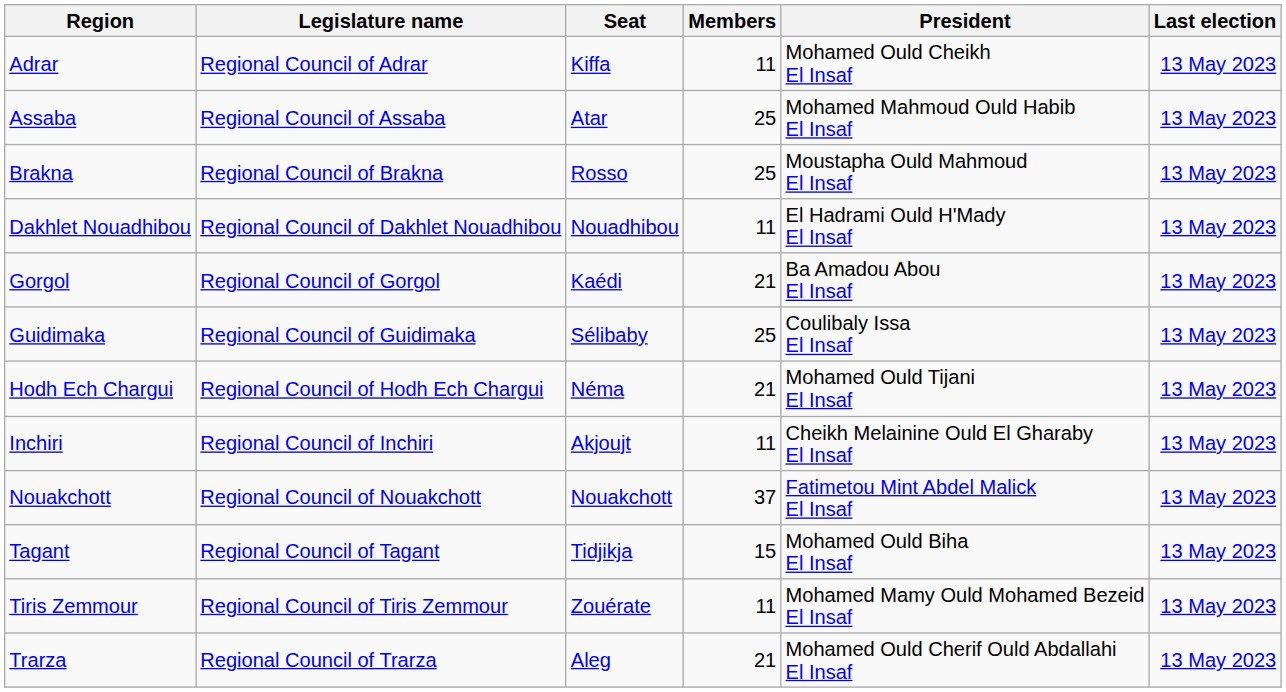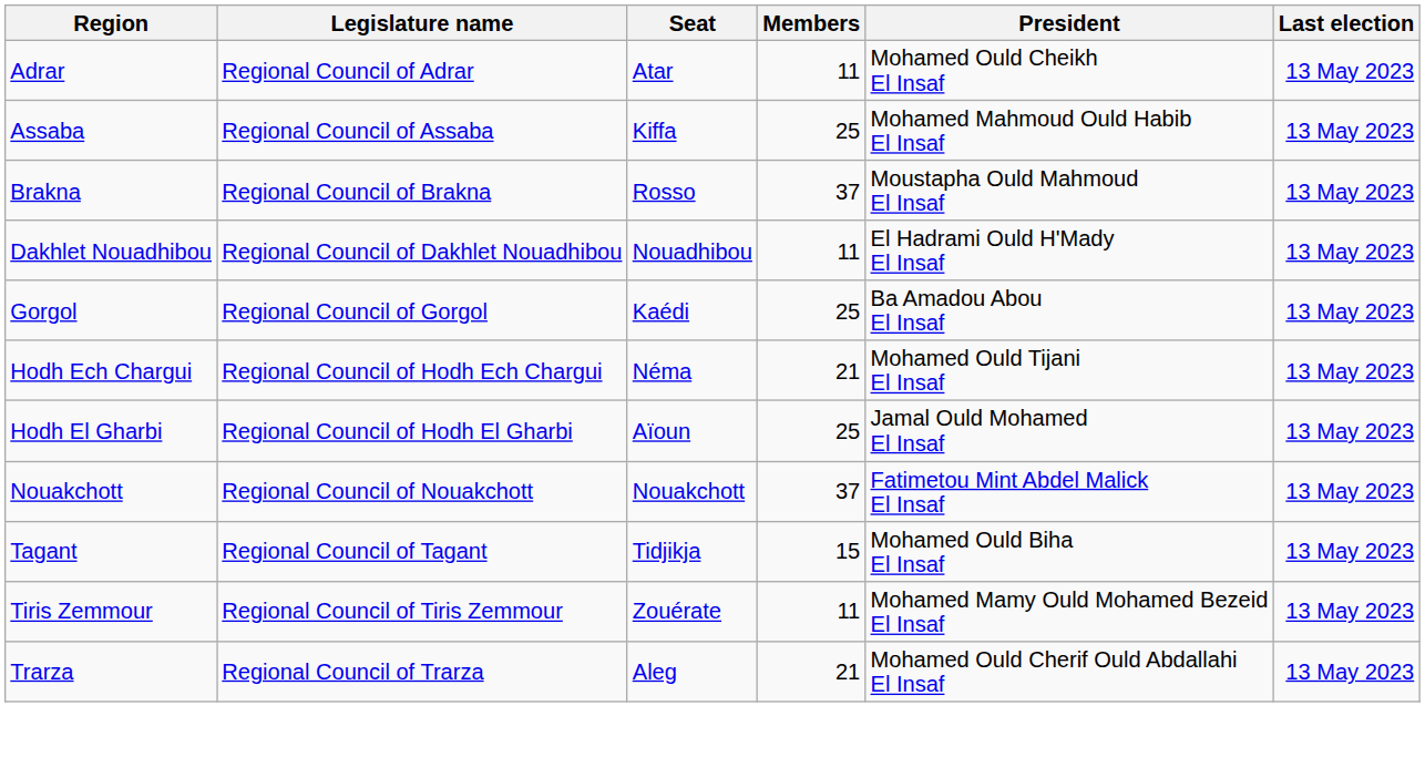 <table class="wikitable" style="font-size:95%;">
 <tr>
 <th>Region</th>
 <th>Legislature name</th>
 <th>Seat</th>
 <th>Members</th>
 <th>President</th>
 <th>Last election</th>
 </tr>
 <tr>
 <td><a href='#'>Adrar</a></td>
 <td><a href='#'>Regional Council of Adrar</a></td>
-<td><a href='#'>Kiffa</a></td>
+<td><a href='#'>Atar</a></td>
 <td align="right">11</td>
 <td>Mohamed Ould Cheikh<br> <a href='#'>El Insaf</a></td>
 <td align="right"><a href='#'>13 May 2023</a></td>
 </tr>
 <tr>
 <td><a href='#'>Assaba</a></td>
 <td><a href='#'>Regional Council of Assaba</a></td>
-<td><a href='#'>Atar</a></td>
+<td><a href='#'>Kiffa</a></td>
 <td align="right">25</td>
 <td>Mohamed Mahmoud Ould Habib<br> <a href='#'>El Insaf</a></td>
 <td align="right"><a href='#'>13 May 2023</a></td>
 </tr>
 <tr>
 <td><a href='#'>Brakna</a></td>
 <td><a href='#'>Regional Council of Brakna</a></td>
 <td><a href='#'>Rosso</a></td>
-<td align="right">25</td>
+<td align="right">37</td>
 <td>Moustapha Ould Mahmoud<br> <a href='#'>El Insaf</a></td>
 <td align="right"><a href='#'>13 May 2023</a></td>
 </tr>
 <tr>
 <td><a href='#'>Dakhlet Nouadhibou</a></td>
 <td><a href='#'>Regional Council of Dakhlet Nouadhibou</a></td>
 <td><a href='#'>Nouadhibou</a></td>
 <td align="right">11</td>
 <td>El Hadrami Ould H'Mady<br> <a href='#'>El Insaf</a></td>
 <td align="right"><a href='#'>13 May 2023</a></td>
 </tr>
 <tr>
 <td><a href='#'>Gorgol</a></td>
 <td><a href='#'>Regional Council of Gorgol</a></td>
 <td><a href='#'>Kaédi</a></td>
-<td align="right">21</td>
+<td align="right">25</td>
 <td>Ba Amadou Abou<br> <a href='#'>El Insaf</a></td>
-<td align="right"><a href='#'>13 May 2023</a></td>
-</tr>
-<tr>
-<td><a href='#'>Guidimaka</a></td>
-<td><a href='#'>Regional Council of Guidimaka</a></td>
-<td><a href='#'>Sélibaby</a></td>
-<td align="right">25</td>
-<td>Coulibaly Issa<br> <a href='#'>El Insaf</a></td>
 <td align="right"><a href='#'>13 May 2023</a></td>
 </tr>
 <tr>
 <td><a href='#'>Hodh Ech Chargui</a></td>
 <td><a href='#'>Regional Council of Hodh Ech Chargui</a></td>
 <td><a href='#'>Néma</a></td>
 <td align="right">21</td>
 <td>Mohamed Ould Tijani<br> <a href='#'>El Insaf</a></td>
 <td align="right"><a href='#'>13 May 2023</a></td>
 </tr>
 <tr>
-<td><a href='#'>Inchiri</a></td>
-<td><a href='#'>Regional Council of Inchiri</a></td>
-<td><a href='#'>Akjoujt</a></td>
-<td align="right">11</td>
-<td>Cheikh Melainine Ould El Gharaby<br> <a href='#'>El Insaf</a></td>
+<td><a href='#'>Hodh El Gharbi</a></td>
+<td><a href='#'>Regional Council of Hodh El Gharbi</a></td>
+<td><a href='#'>Aïoun</a></td>
+<td align="right">25</td>
+<td>Jamal Ould Mohamed<br> <a href='#'>El Insaf</a></td>
 <td align="right"><a href='#'>13 May 2023</a></td>
 </tr>
 <tr>
 <td><a href='#'>Nouakchott</a></td>
 <td><a href='#'>Regional Council of Nouakchott</a></td>
 <td><a href='#'>Nouakchott</a></td>
 <td align="right">37</td>
 <td><a href='#'>Fatimetou Mint Abdel Malick</a><br> <a href='#'>El Insaf</a></td>
 <td align="right"><a href='#'>13 May 2023</a></td>
 </tr>
 <tr>
 <td><a href='#'>Tagant</a></td>
 <td><a href='#'>Regional Council of Tagant</a></td>
 <td><a href='#'>Tidjikja</a></td>
 <td align="right">15</td>
 <td>Mohamed Ould Biha<br> <a href='#'>El Insaf</a></td>
 <td align="right"><a href='#'>13 May 2023</a></td>
 </tr>
 <tr>
 <td><a href='#'>Tiris Zemmour</a></td>
 <td><a href='#'>Regional Council of Tiris Zemmour</a></td>
 <td><a href='#'>Zouérate</a></td>
 <td align="right">11</td>
 <td>Mohamed Mamy Ould Mohamed Bezeid<br> <a href='#'>El Insaf</a></td>
 <td align="right"><a href='#'>13 May 2023</a></td>
 </tr>
 <tr>
 <td><a href='#'>Trarza</a></td>
 <td><a href='#'>Regional Council of Trarza</a></td>
 <td><a href='#'>Aleg</a></td>
 <td align="right">21</td>
 <td>Mohamed Ould Cherif Ould Abdallahi<br> <a href='#'>El Insaf</a></td>
 <td align="right"><a href='#'>13 May 2023</a></td>
 </tr>
 </table>
